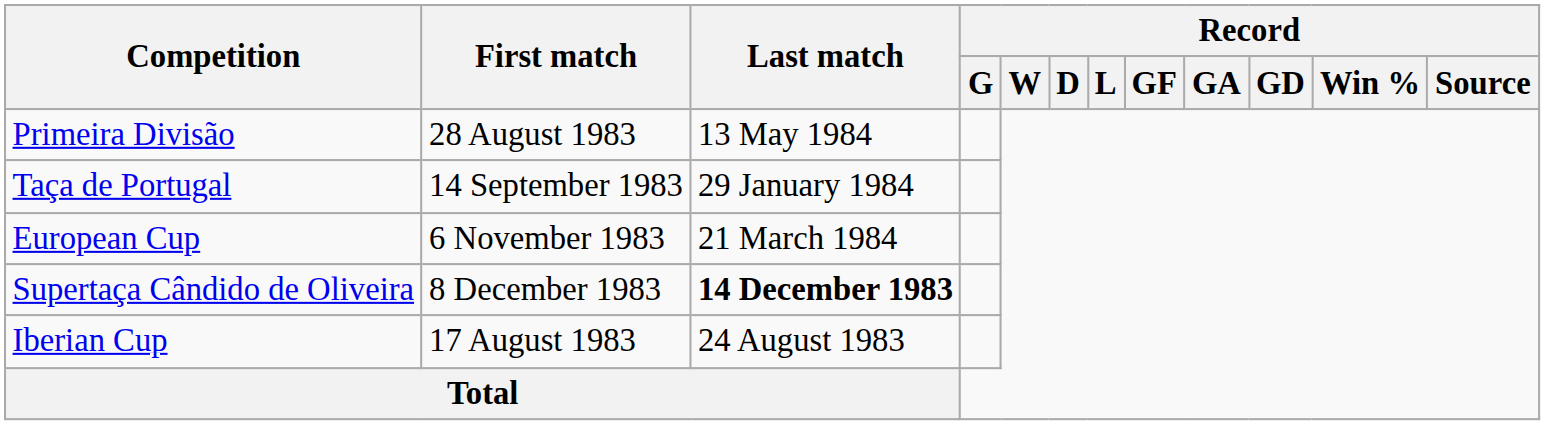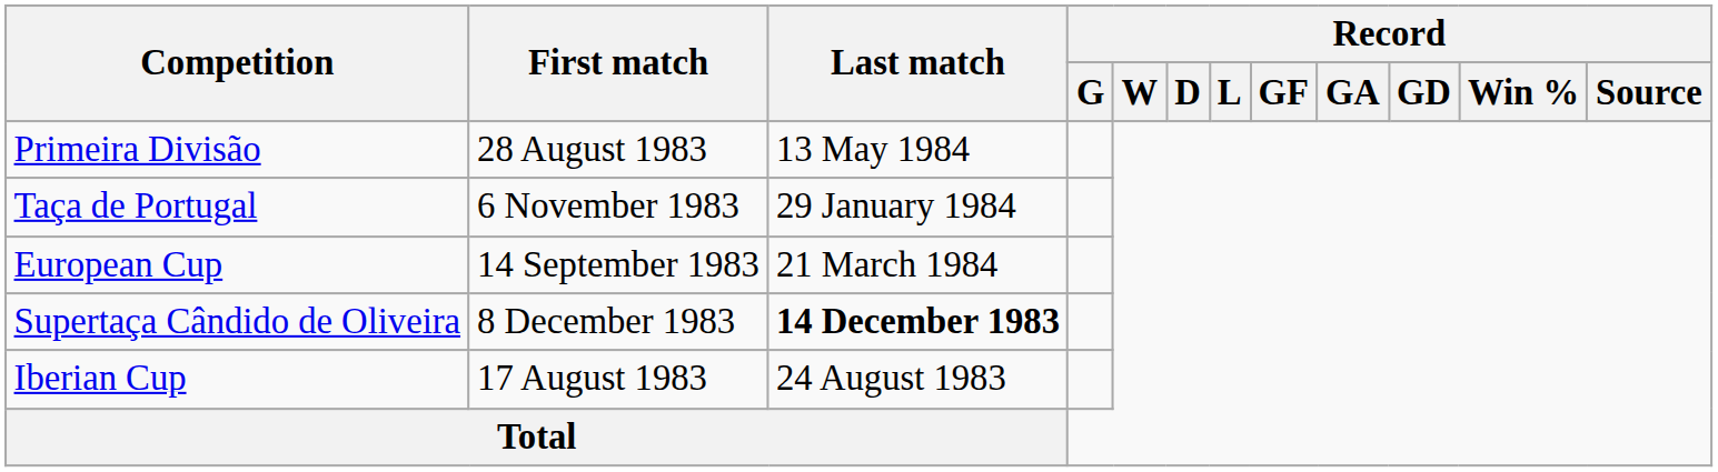 <table class="wikitable" style="text-align: center">
 <tr>
 <th rowspan="2">Competition</th>
 <th rowspan="2">First match</th>
 <th rowspan="2">Last match</th>
 <th colspan="9">Record</th>
 </tr>
 <tr>
 <th>G</th>
 <th>W</th>
 <th>D</th>
 <th>L</th>
 <th>GF</th>
 <th>GA</th>
 <th>GD</th>
 <th>Win %</th>
 <th>Source</th>
 </tr>
 <tr>
 <td align=left><a href='#'>Primeira Divisão</a></td>
 <td align=left>28 August 1983</td>
 <td align=left>13 May 1984<br></td>
 <td align=left></td>
 </tr>
 <tr>
 <td align=left><a href='#'>Taça de Portugal</a></td>
-<td align=left>14 September 1983</td>
+<td align=left>6 November 1983</td>
 <td align=left>29 January 1984<br></td>
 <td align=left></td>
 </tr>
 <tr>
 <td align=left><a href='#'>European Cup</a></td>
-<td align=left>6 November 1983</td>
+<td align=left>14 September 1983</td>
 <td align=left>21 March 1984<br></td>
 <td align=left></td>
 </tr>
 <tr>
 <td align=left><a href='#'>Supertaça Cândido de Oliveira</a></td>
 <td align=left>8 December 1983</td>
 <td align=left><strong>14 December 1983<br></strong></td>
 <td align=left></td>
 </tr>
 <tr>
 <td align=left><a href='#'>Iberian Cup</a></td>
 <td align=left>17 August 1983</td>
 <td align=left>24 August 1983<br></td>
 <td align=left></td>
 </tr>
 <tr>
 <th colspan="3">Total<br></th>
 </tr>
 </table>
